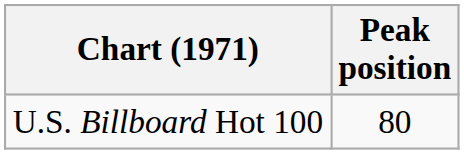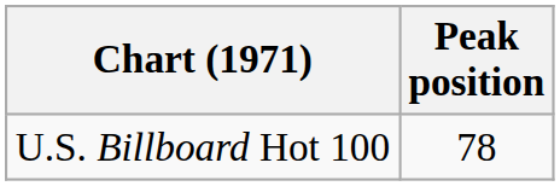 <table class="wikitable">
 <tr>
 <th align="left">Chart (1971)</th>
 <th align="center">Peak<br>position</th>
 </tr>
 <tr>
 <td align="left">U.S. <em>Billboard</em> Hot 100</td>
-<td align="center">80</td>
+<td align="center">78</td>
 </tr>
 </table>
